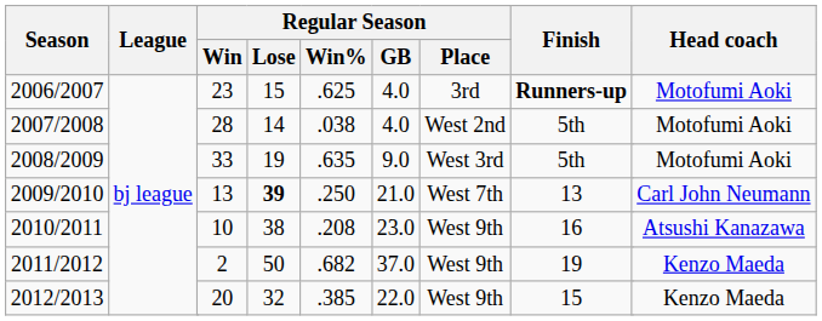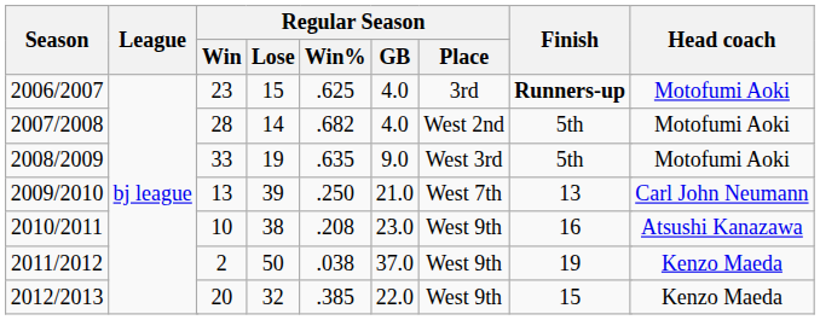 <table class="wikitable">
 <tr>
 <th rowspan="2">Season</th>
 <th rowspan="2" colspan="2">League</th>
 <th colspan="5">Regular Season</th>
 <th rowspan="2" colspan="2">Finish</th>
 <th rowspan="2" colspan="2">Head coach</th>
 </tr>
 <tr>
 <th>Win</th>
 <th>Lose</th>
 <th>Win%</th>
 <th>GB</th>
 <th>Place</th>
 </tr>
 <tr style="text-align: center;">
 <td>2006/2007</td>
 <td rowspan="7" colspan="2"><a href='#'>bj league</a></td>
 <td>23</td>
 <td>15</td>
 <td>.625</td>
 <td>4.0</td>
 <td>3rd</td>
 <td colspan="2"><strong>Runners-up</strong></td>
 <td colspan="2"><a href='#'>Motofumi Aoki</a></td>
 </tr>
 <tr style="text-align: center;">
 <td>2007/2008</td>
 <td>28</td>
 <td>14</td>
-<td>.038</td>
+<td>.682</td>
 <td>4.0</td>
 <td>West 2nd</td>
 <td colspan="2">5th</td>
 <td colspan="2">Motofumi Aoki</td>
 </tr>
 <tr style="text-align: center;">
 <td>2008/2009</td>
 <td>33</td>
 <td>19</td>
 <td>.635</td>
 <td>9.0</td>
 <td>West 3rd</td>
 <td colspan="2">5th</td>
 <td colspan="2">Motofumi Aoki</td>
 </tr>
 <tr style="text-align: center;">
 <td>2009/2010</td>
 <td>13</td>
-<td><strong>39</strong></td>
+<td>39</td>
 <td>.250</td>
 <td>21.0</td>
 <td>West 7th</td>
 <td colspan="2">13</td>
 <td colspan="2"><a href='#'>Carl John Neumann</a></td>
 </tr>
 <tr style="text-align: center;">
 <td>2010/2011</td>
 <td>10</td>
 <td>38</td>
 <td>.208</td>
 <td>23.0</td>
 <td>West 9th</td>
 <td colspan="2">16</td>
 <td colspan="2"><a href='#'>Atsushi Kanazawa</a></td>
 </tr>
 <tr style="text-align: center;">
 <td>2011/2012</td>
 <td>2</td>
 <td>50</td>
-<td>.682</td>
+<td>.038</td>
 <td>37.0</td>
 <td>West 9th</td>
 <td colspan="2">19</td>
 <td colspan="2"><a href='#'>Kenzo Maeda</a></td>
 </tr>
 <tr style="text-align: center;">
 <td>2012/2013</td>
 <td>20</td>
 <td>32</td>
 <td>.385</td>
 <td>22.0</td>
 <td>West 9th</td>
 <td colspan="2">15</td>
 <td colspan="2">Kenzo Maeda</td>
 </tr>
 </table>
